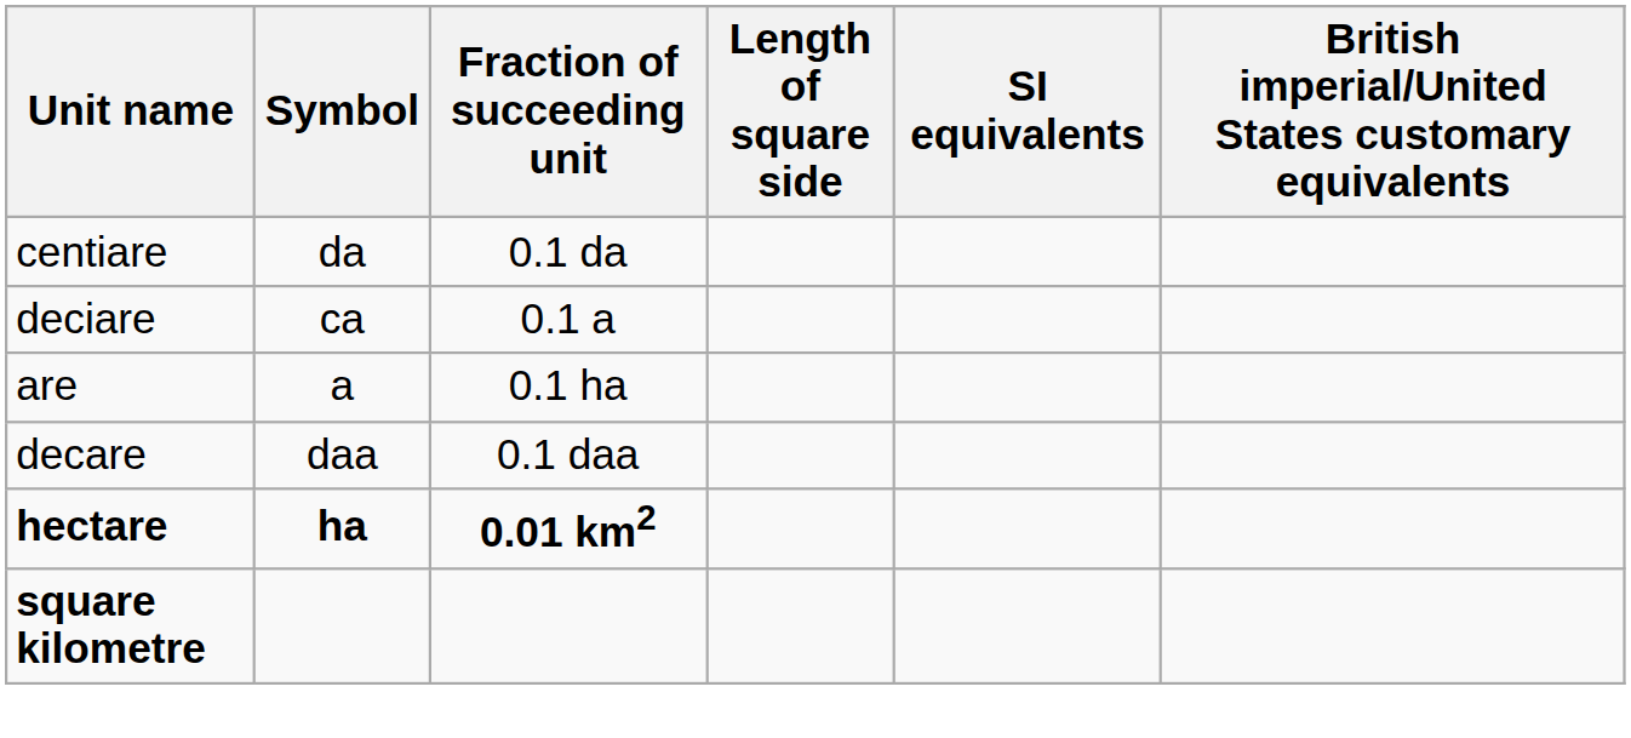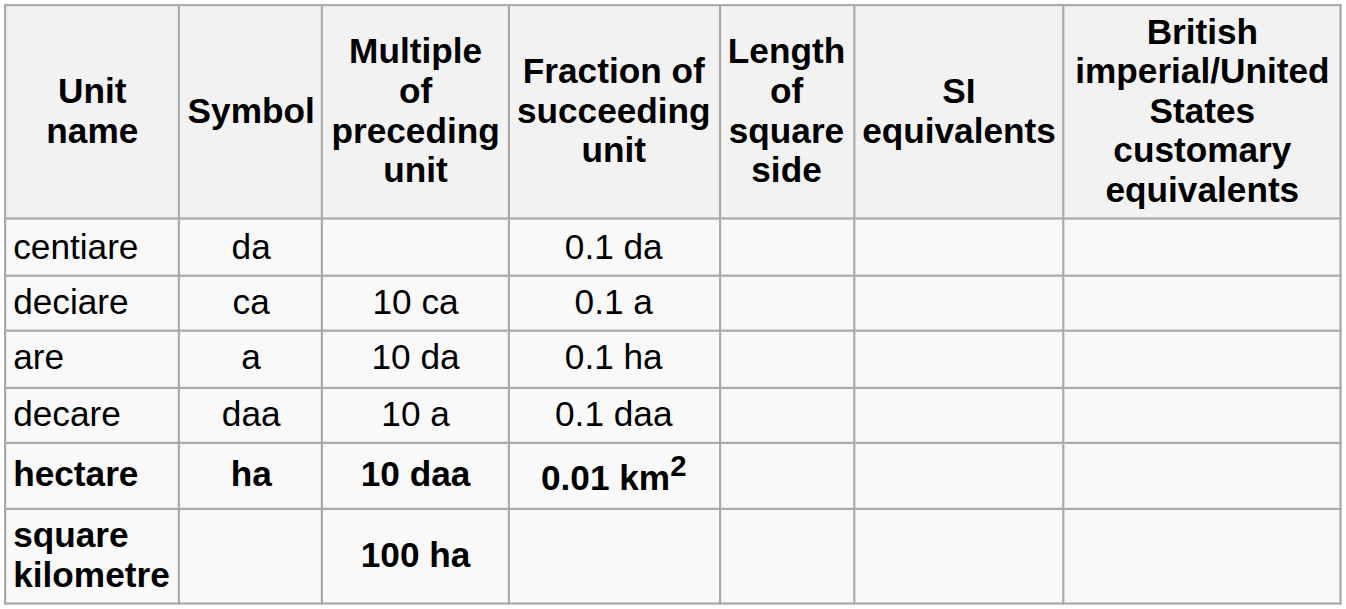 <table class="wikitable">
 <tr>
 <th>Unit name</th>
 <th>Symbol</th>
+<th>Multiple of <br>preceding unit</th>
 <th>Fraction of <br>succeeding unit</th>
 <th>Length of <br>square side</th>
 <th>SI equivalents</th>
 <th>British imperial/United States customary<br>equivalents</th>
 </tr>
 <tr>
 <td>centiare</td>
 <td style="text-align:center;">da</td>
+<td></td>
 <td style="text-align:center;">0.1 da</td>
 <td style="text-align:right;"></td>
 <td style="text-align:center;"></td>
 <td style="text-align:center;"></td>
 </tr>
 <tr>
 <td>deciare</td>
 <td style="text-align:center;">ca</td>
+<td style="text-align:center;">10 ca</td>
 <td style="text-align:center;">0.1 a</td>
 <td style="text-align:right;"></td>
 <td style="text-align:center;"></td>
 <td style="text-align:center;"></td>
 </tr>
 <tr>
 <td>are</td>
 <td style="text-align:center;">a</td>
+<td style="text-align:center;">10 da</td>
 <td style="text-align:center;">0.1 ha</td>
 <td style="text-align:right;"></td>
 <td style="text-align:center;"></td>
 <td style="text-align:center;"></td>
 </tr>
 <tr>
 <td>decare</td>
 <td style="text-align:center;">daa</td>
+<td style="text-align:center;">10 a</td>
 <td style="text-align:center;">0.1 daa</td>
 <td style="text-align:right;"></td>
 <td style="text-align:center;"></td>
 <td style="text-align:center;"></td>
 </tr>
 <tr>
 <td><strong>hectare</strong></td>
 <td style="text-align:center;"><strong>ha</strong></td>
+<td style="text-align:center;"><strong>10 daa</strong></td>
 <td style="text-align:center;"><strong>0.01 km<sup>2</sup></strong></td>
 <td style="text-align:right;"><strong></strong></td>
 <td style="text-align:center;"><strong></strong></td>
 <td style="text-align:center;"><strong></strong></td>
 </tr>
 <tr>
 <td><strong>square kilometre</strong></td>
 <td style="text-align:center;"><strong></strong></td>
+<td style="text-align:center;"><strong>100 ha</strong></td>
 <td></td>
 <td style="text-align:right;"><strong></strong></td>
 <td style="text-align:center;"><strong></strong></td>
 <td style="text-align:center;"><strong></strong></td>
 </tr>
 </table>
